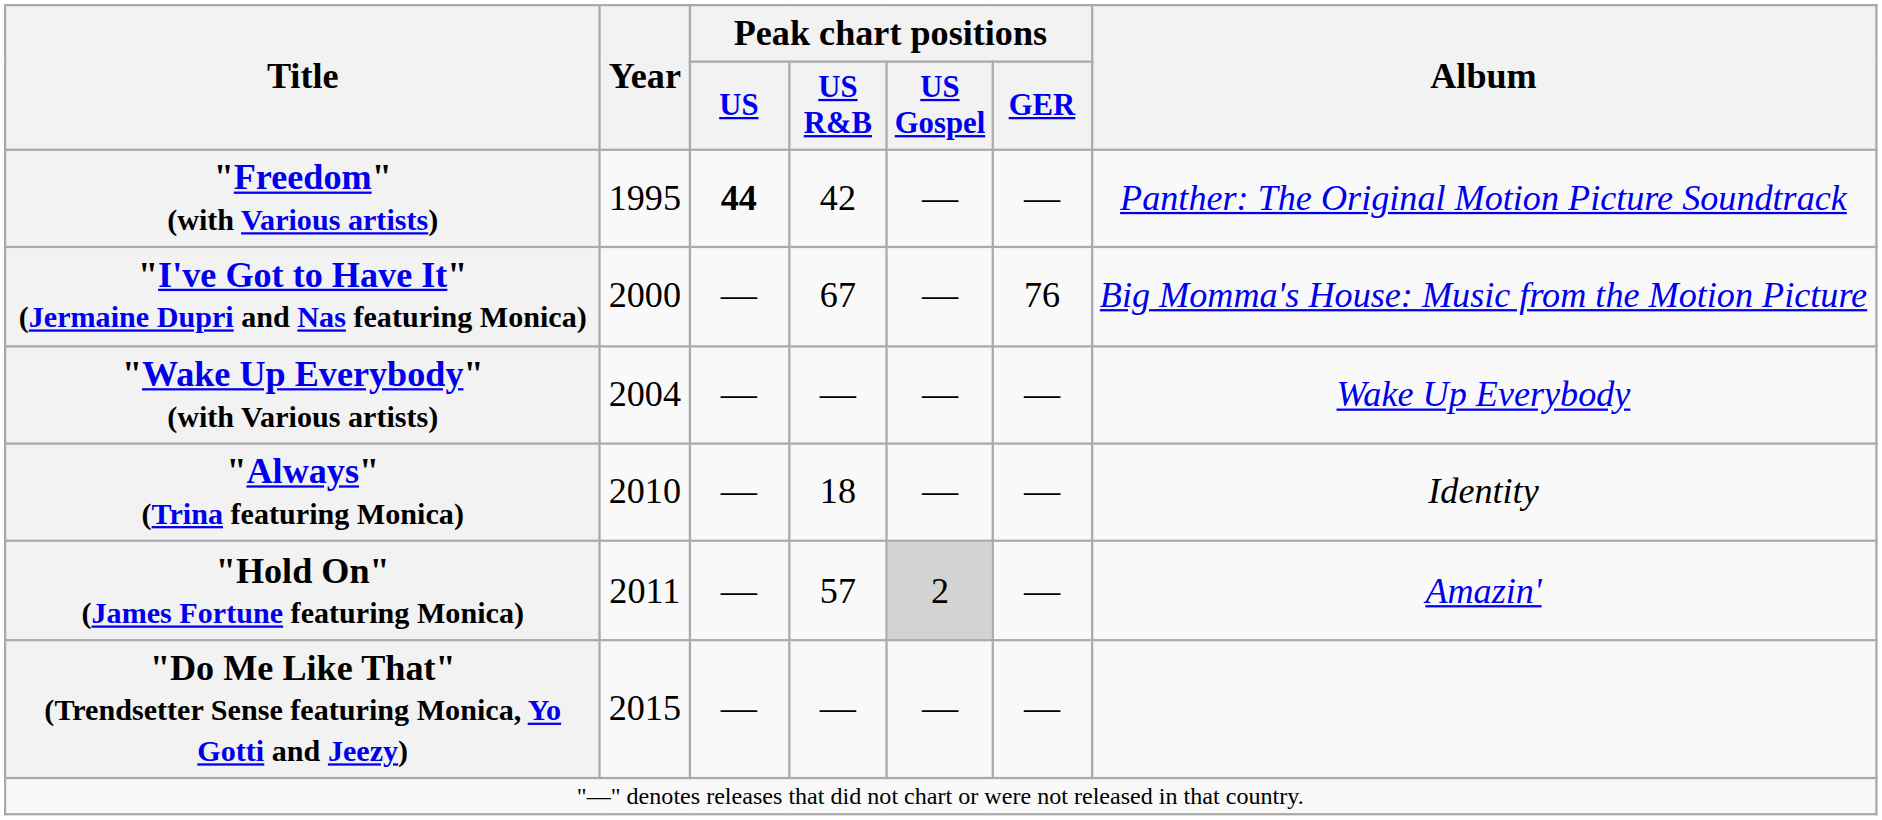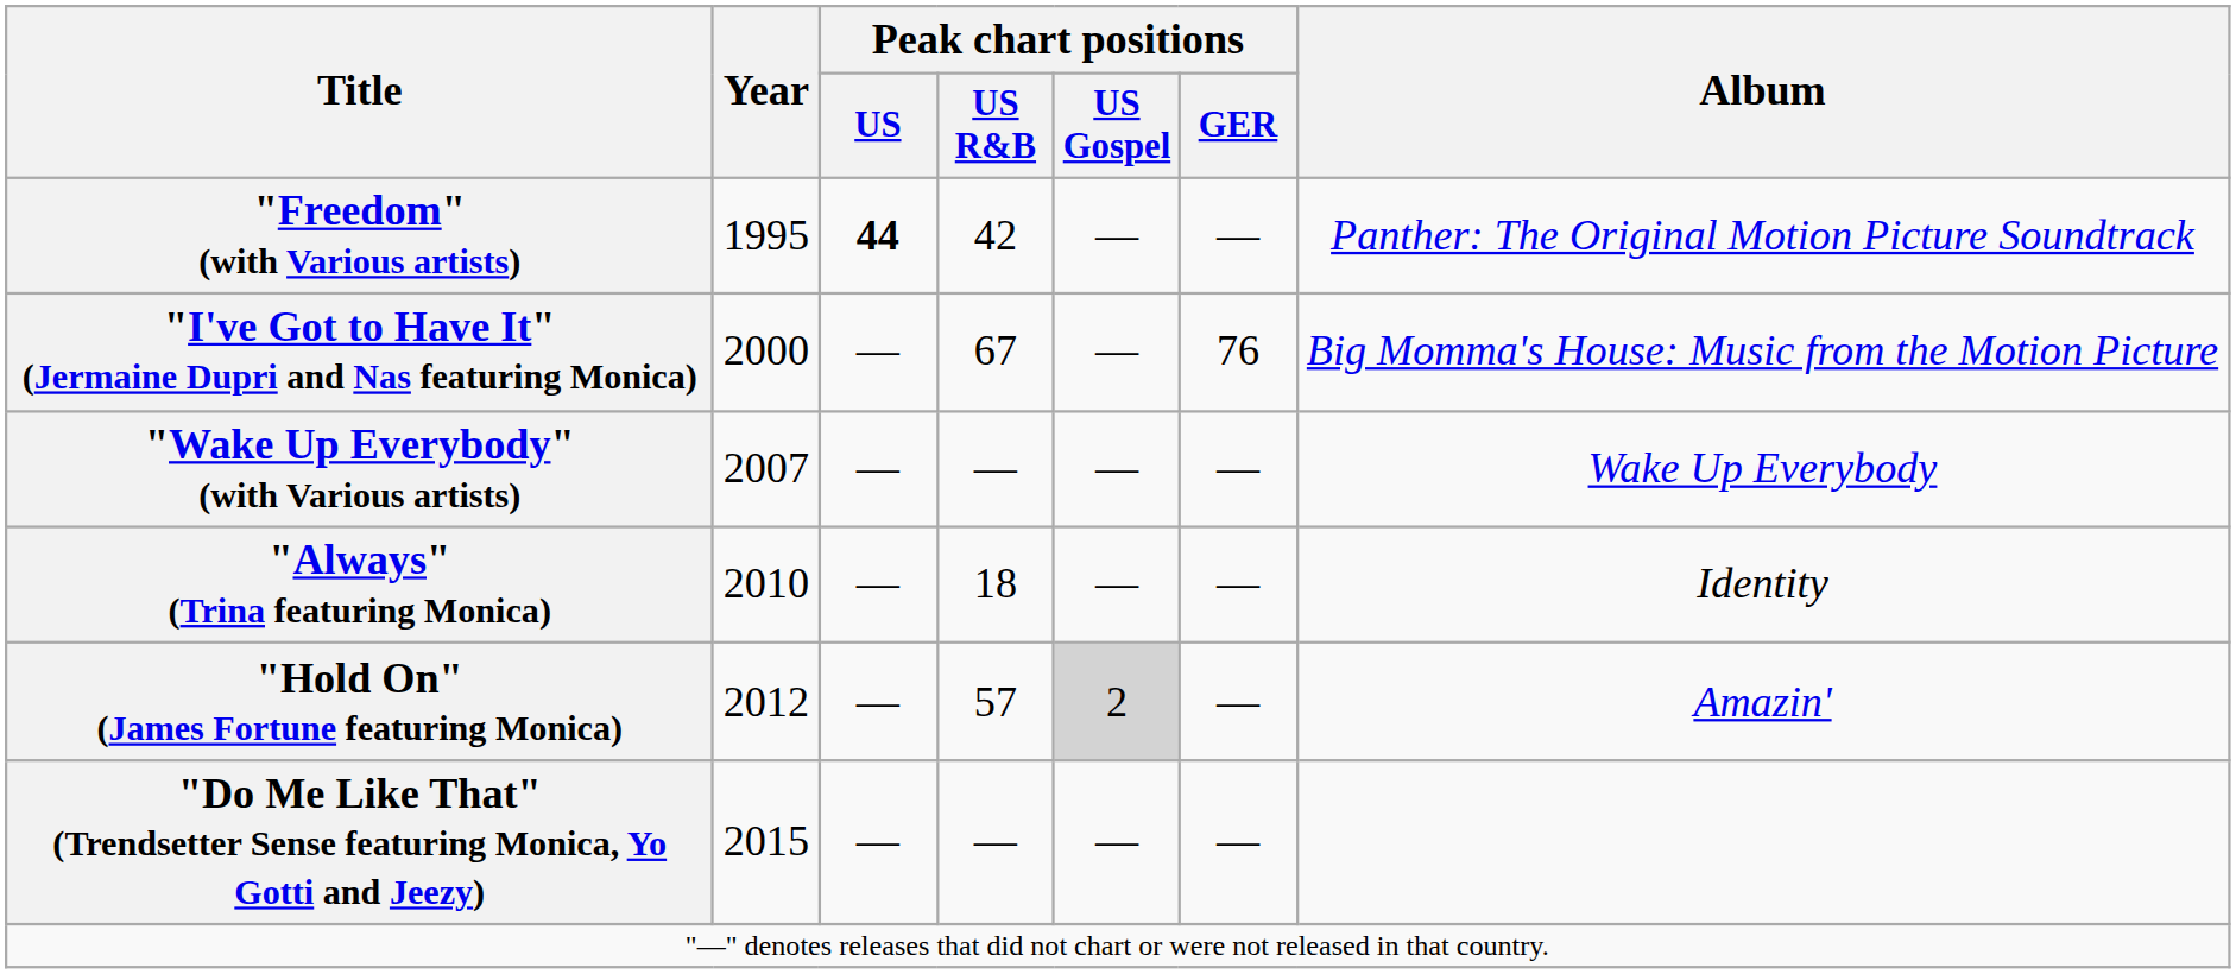 <table class="wikitable plainrowheaders" style="text-align: center;" border="1">
 <tr>
 <th scope="col" rowspan="2" style="width:16em;">Title</th>
 <th scope="col" rowspan="2" style="width:1em;">Year</th>
 <th scope="col" colspan="4">Peak chart positions</th>
 <th scope="col" rowspan="2">Album</th>
 </tr>
 <tr>
 <th scope="col" style="width:2.75em;font-size:85%;"><a href='#'>US</a><br></th>
 <th scope="col" style="width:2.75em;font-size:85%;"><a href='#'>US R&B</a><br></th>
 <th scope="col" style="width:2.75em;font-size:85%;"><a href='#'>US Gospel</a><br></th>
 <th scope="col" style="width:2.75em;font-size:85%;"><a href='#'>GER</a><br></th>
 </tr>
 <tr>
 <th scope="row">"<a href='#'>Freedom</a>" <br><small>(with <a href='#'>Various artists</a>)</small></th>
 <td>1995</td>
 <td><strong>44</strong></td>
 <td>42</td>
 <td>—</td>
 <td>—</td>
 <td><em><a href='#'>Panther: The Original Motion Picture Soundtrack</a></em></td>
 </tr>
 <tr>
 <th scope="row">"<a href='#'>I've Got to Have It</a>" <br><small>(<a href='#'>Jermaine Dupri</a> and <a href='#'>Nas</a> featuring Monica)</small></th>
 <td>2000</td>
 <td>—</td>
 <td>67</td>
 <td>—</td>
 <td>76</td>
 <td><em><a href='#'>Big Momma's House: Music from the Motion Picture</a></em></td>
 </tr>
 <tr>
 <th scope="row">"<a href='#'>Wake Up Everybody</a>" <br><small>(with Various artists)</small></th>
-<td>2004</td>
+<td>2007</td>
 <td>—</td>
 <td —>—</td>
 <td>—</td>
 <td>—</td>
 <td><em><a href='#'>Wake Up Everybody</a></em></td>
 </tr>
 <tr>
 <th scope="row">"<a href='#'>Always</a>" <br><small>(<a href='#'>Trina</a> featuring Monica)</small></th>
 <td>2010</td>
 <td>—</td>
 <td>18</td>
 <td>—</td>
 <td>—</td>
 <td><em>Identity</em></td>
 </tr>
 <tr>
 <th scope="row">"Hold On" <br><small>(<a href='#'>James Fortune</a> featuring Monica)</small></th>
-<td>2011</td>
+<td>2012</td>
 <td>—</td>
 <td>57</td>
 <td style="background: lightgrey;">2</td>
 <td>—</td>
 <td><em><a href='#'>Amazin'</a></em></td>
 </tr>
 <tr>
 <th scope="row">"Do Me Like That" <br><small>(Trendsetter Sense featuring Monica, <a href='#'>Yo Gotti</a> and <a href='#'>Jeezy</a>)</small></th>
 <td>2015</td>
 <td>—</td>
 <td>—</td>
 <td>—</td>
 <td>—</td>
 <td></td>
 </tr>
 <tr>
 <td colspan="10" style="text-align:center; font-size:8pt;">"—" denotes releases that did not chart or were not released in that country.</td>
 </tr>
 </table>
